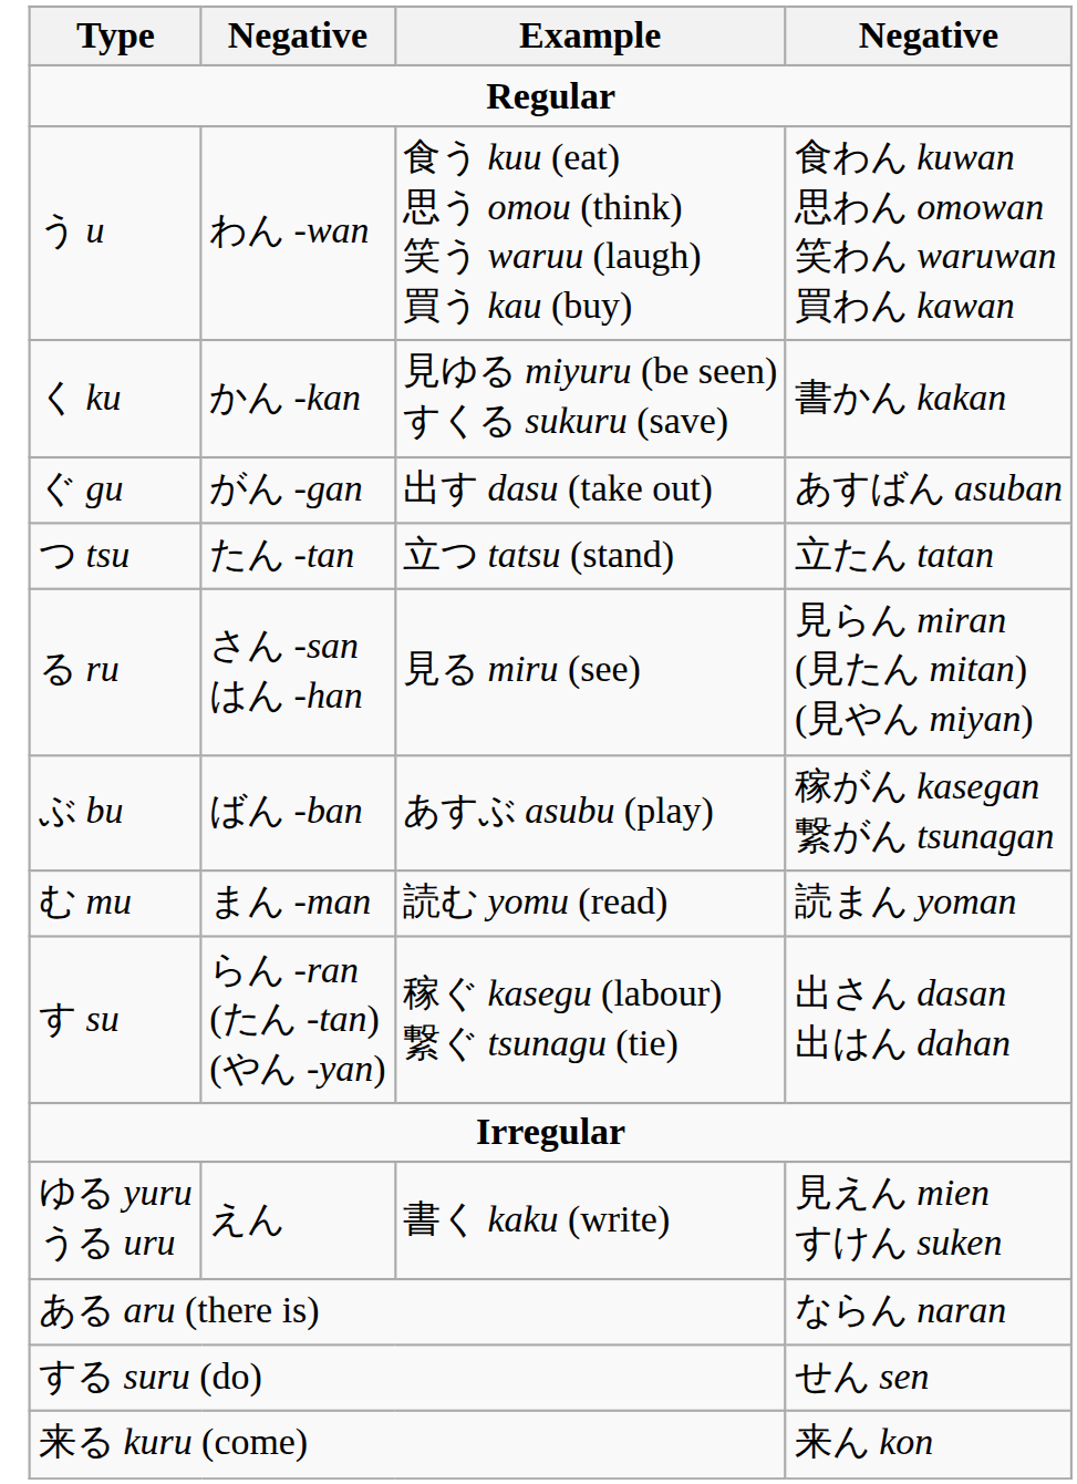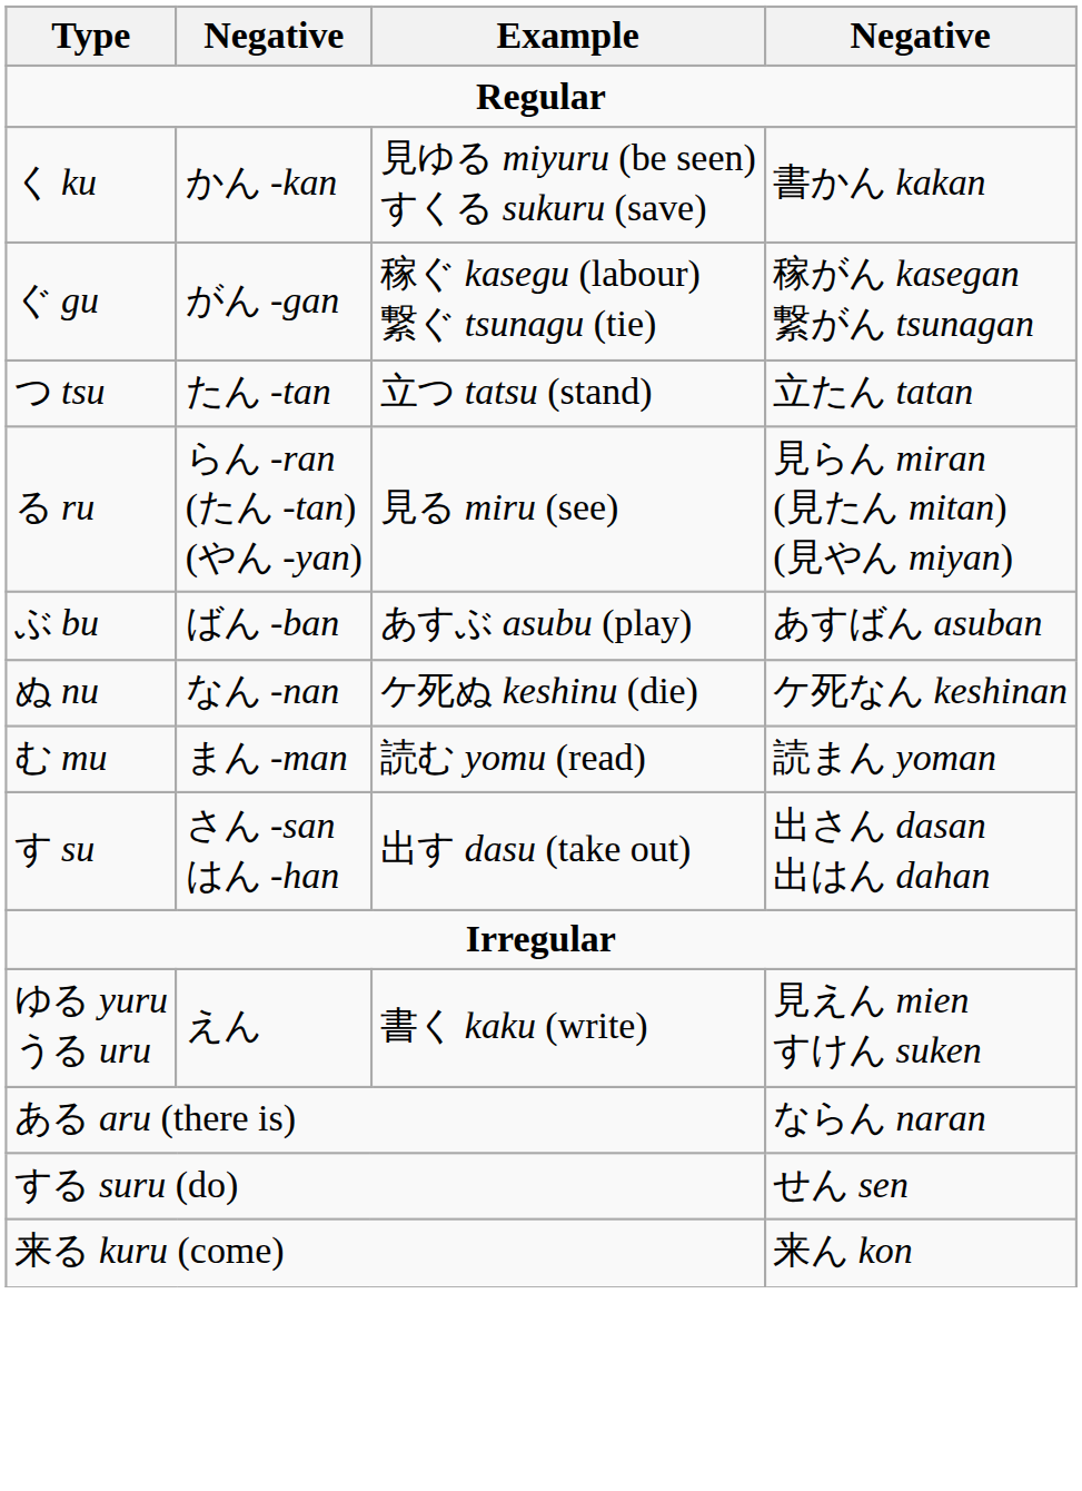 <table class="wikitable"  style="float:right; margin-left:15px">
 <tr>
 <th>Type</th>
 <th>Negative</th>
 <th>Example</th>
 <th>Negative</th>
 </tr>
 <tr>
 <td colspan = 4 align="center"><strong>Regular</strong></td>
 </tr>
 <tr>
-<td>う <em>u</em></td>
-<td>わん <em>-wan</em></td>
-<td>食う <em>kuu</em> (eat)<br> 思う <em>omou</em> (think)<br> 笑う <em>waruu</em> (laugh)<br>買う <em>kau</em> (buy)</td>
-<td>食わん <em>kuwan</em><br> 思わん <em>omowan</em><br> 笑わん <em>waruwan</em><br>買わん <em>kawan</em></td>
-</tr>
-<tr>
 <td>く <em>ku</em></td>
 <td>かん <em>-kan</em></td>
 <td>見ゆる <em>miyuru</em> (be seen)<br>すくる <em>sukuru</em> (save)</td>
 <td>書かん <em>kakan</em></td>
 </tr>
 <tr>
 <td>ぐ <em>gu</em></td>
 <td>がん <em>-gan</em></td>
-<td>出す <em>dasu</em> (take out)</td>
-<td>あすばん <em>asuban</em></td>
+<td>稼ぐ <em>kasegu</em> (labour)<br>繋ぐ <em>tsunagu</em> (tie)</td>
+<td>稼がん <em>kasegan</em><br>繋がん <em>tsunagan</em></td>
 </tr>
 <tr>
 <td>つ <em>tsu</em></td>
 <td>たん <em>-tan</em></td>
 <td>立つ <em>tatsu</em> (stand)</td>
 <td>立たん <em>tatan</em></td>
 </tr>
 <tr>
 <td>る <em>ru</em></td>
-<td>さん <em>-san</em><br>はん <em>-han</em></td>
+<td>らん <em>-ran</em><br>(たん <em>-tan</em>)<br>(やん <em>-yan</em>)</td>
 <td>見る <em>miru</em> (see)</td>
 <td>見らん <em>miran</em><br>(見たん <em>mitan</em>)<br>(見やん <em>miyan</em>)</td>
 </tr>
 <tr>
 <td>ぶ <em>bu</em></td>
 <td>ばん <em>-ban</em></td>
 <td>あすぶ <em>asubu</em> (play)</td>
-<td>稼がん <em>kasegan</em><br>繋がん <em>tsunagan</em></td>
+<td>あすばん <em>asuban</em></td>
+</tr>
+<tr>
+<td>ぬ <em>nu</em></td>
+<td>なん <em>-nan</em></td>
+<td>ケ死ぬ <em>keshinu</em> (die)</td>
+<td>ケ死なん <em>keshinan</em></td>
 </tr>
 <tr>
 <td>む <em>mu</em></td>
 <td>まん <em>-man</em></td>
 <td>読む <em>yomu</em> (read)</td>
 <td>読まん <em>yoman</em></td>
 </tr>
 <tr>
 <td>す <em>su</em></td>
-<td>らん <em>-ran</em><br>(たん <em>-tan</em>)<br>(やん <em>-yan</em>)</td>
-<td>稼ぐ <em>kasegu</em> (labour)<br>繋ぐ <em>tsunagu</em> (tie)</td>
+<td>さん <em>-san</em><br>はん <em>-han</em></td>
+<td>出す <em>dasu</em> (take out)</td>
 <td>出さん <em>dasan</em><br>出はん <em>dahan</em></td>
 </tr>
 <tr>
 <td colspan = 4 align="center"><strong>Irregular</strong></td>
 </tr>
 <tr>
 <td>ゆる <em>yuru</em><br>うる <em>uru</em></td>
 <td>えん</td>
 <td>書く <em>kaku</em> (write)</td>
 <td>見えん <em>mien</em><br>すけん <em>suken</em></td>
 </tr>
 <tr>
 <td colspan="3">ある <em>aru</em> (there is)</td>
 <td>ならん <em>naran</em></td>
 </tr>
 <tr>
 <td colspan="3">する <em>suru</em> (do)</td>
 <td>せん <em>sen</em></td>
 </tr>
 <tr>
 <td colspan="3">来る <em>kuru</em> (come)</td>
 <td>来ん <em>kon</em></td>
 </tr>
 </table>
